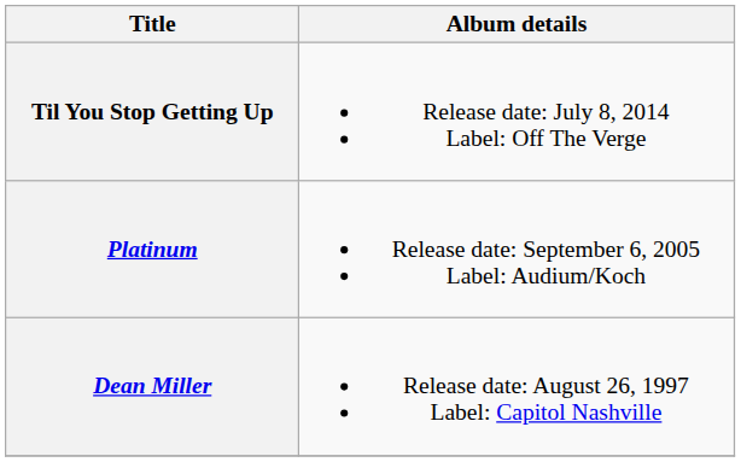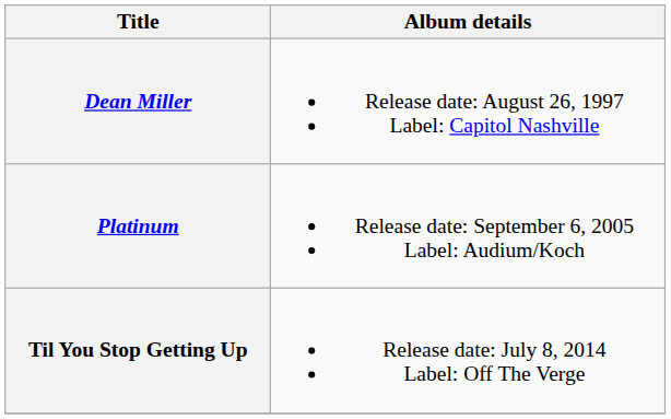 <table class="wikitable plainrowheaders" style="text-align:center;">
 <tr>
 <th style="width:12em;">Title</th>
 <th style="width:18em;">Album details</th>
 </tr>
 <tr>
-<th scope="row"><strong>Til You Stop Getting Up<em></th>
-<td><br><ul><li>Release date: July 8, 2014</li><li>Label: Off The Verge</li></ul></td>
+<th scope="row"><em><a href='#'>Dean Miller</a></em></th>
+<td><br><ul><li>Release date: August 26, 1997</li><li>Label: <a href='#'>Capitol Nashville</a></li></ul></td>
 </tr>
 <tr>
 <th scope="row"><em><a href='#'>Platinum</a></em></th>
 <td><br><ul><li>Release date: September 6, 2005</li><li>Label: Audium/Koch</li></ul></td>
 </tr>
 <tr>
-<th scope="row"><em><a href='#'>Dean Miller</a></em></th>
-<td><br><ul><li>Release date: August 26, 1997</li><li>Label: <a href='#'>Capitol Nashville</a></li></ul></td>
+<th scope="row"><strong>Til You Stop Getting Up<em></th>
+<td><br><ul><li>Release date: July 8, 2014</li><li>Label: Off The Verge</li></ul></td>
 </tr>
 <tr>
 </tr>
 </table>
